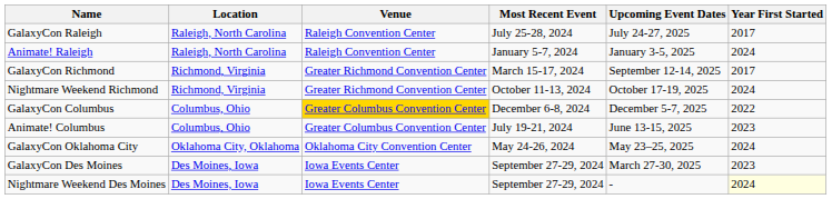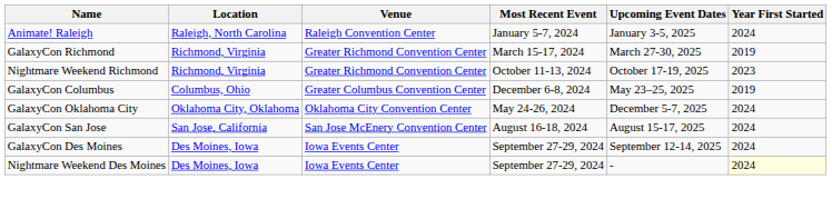 <table class="wikitable sortable">
 <tr>
 <th>Name</th>
 <th>Location</th>
 <th>Venue</th>
 <th>Most Recent Event</th>
 <th>Upcoming Event Dates</th>
 <th>Year First Started</th>
-</tr>
-<tr>
-<td>GalaxyCon Raleigh</td>
-<td><a href='#'>Raleigh, North Carolina</a></td>
-<td><a href='#'>Raleigh Convention Center</a></td>
-<td>July 25-28, 2024</td>
-<td>July 24-27, 2025</td>
-<td>2017</td>
 </tr>
 <tr>
 <td><a href='#'>Animate! Raleigh</a></td>
 <td><a href='#'>Raleigh, North Carolina</a></td>
 <td><a href='#'>Raleigh Convention Center</a></td>
 <td>January 5-7, 2024</td>
 <td>January 3-5, 2025</td>
 <td>2024</td>
 </tr>
 <tr>
 <td>GalaxyCon Richmond</td>
 <td><a href='#'>Richmond, Virginia</a></td>
 <td><a href='#'>Greater Richmond Convention Center</a></td>
 <td>March 15-17, 2024</td>
-<td>September 12-14, 2025</td>
-<td>2017</td>
+<td>March 27-30, 2025</td>
+<td>2019</td>
 </tr>
 <tr>
 <td>Nightmare Weekend Richmond</td>
 <td><a href='#'>Richmond, Virginia</a></td>
 <td><a href='#'>Greater Richmond Convention Center</a></td>
 <td>October 11-13, 2024</td>
 <td>October 17-19, 2025</td>
-<td>2024</td>
+<td>2023</td>
 </tr>
 <tr>
 <td>GalaxyCon Columbus</td>
 <td><a href='#'>Columbus, Ohio</a></td>
-<td style="background: gold;"><a href='#'>Greater Columbus Convention Center</a></td>
+<td><a href='#'>Greater Columbus Convention Center</a></td>
 <td>December 6-8, 2024</td>
-<td>December 5-7, 2025</td>
-<td>2022</td>
-</tr>
-<tr>
-<td>Animate! Columbus</td>
-<td><a href='#'>Columbus, Ohio</a></td>
-<td><a href='#'>Greater Columbus Convention Center</a></td>
-<td>July 19-21, 2024</td>
-<td>June 13-15, 2025</td>
-<td>2023</td>
+<td>May 23–25, 2025</td>
+<td>2019</td>
 </tr>
 <tr>
 <td>GalaxyCon Oklahoma City</td>
 <td><a href='#'>Oklahoma City, Oklahoma</a></td>
 <td><a href='#'>Oklahoma City Convention Center</a></td>
 <td>May 24-26, 2024</td>
-<td>May 23–25, 2025</td>
+<td>December 5-7, 2025</td>
+<td>2024</td>
+</tr>
+<tr>
+<td>GalaxyCon San Jose</td>
+<td><a href='#'>San Jose, California</a></td>
+<td><a href='#'>San Jose McEnery Convention Center</a></td>
+<td>August 16-18, 2024</td>
+<td>August 15-17, 2025</td>
 <td>2024</td>
 </tr>
 <tr>
 <td>GalaxyCon Des Moines</td>
 <td><a href='#'>Des Moines, Iowa</a></td>
 <td><a href='#'>Iowa Events Center</a></td>
 <td>September 27-29, 2024</td>
-<td>March 27-30, 2025</td>
-<td>2023</td>
+<td>September 12-14, 2025</td>
+<td>2024</td>
 </tr>
 <tr>
 <td>Nightmare Weekend Des Moines</td>
 <td><a href='#'>Des Moines, Iowa</a></td>
 <td><a href='#'>Iowa Events Center</a></td>
 <td>September 27-29, 2024</td>
 <td>-</td>
 <td style="background: lightyellow;">2024</td>
 </tr>
 </table>
